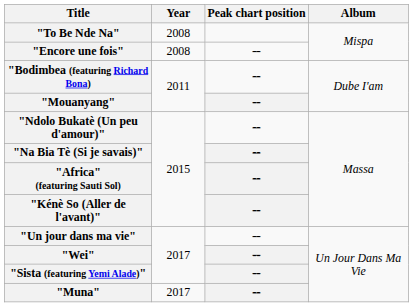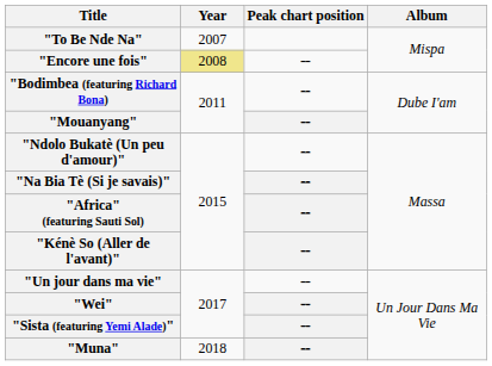 <table class="wikitable mw-collapsible plainrowheaders" style="text-align:center;">
 <tr>
 <th scope="col" style="width:12em;">Title</th>
 <th scope="col" style="width:4em;">Year</th>
 <th>Peak chart position</th>
 <th scope="col" style="width:8em;">Album</th>
 </tr>
 <tr>
 <th scope="row">"To Be Nde Na"</th>
-<td>2008</td>
+<td>2007</td>
 <td --></td>
 <td rowspan="2"><em>Mispa</em></td>
 </tr>
 <tr>
 <th scope="row">"Encore une fois"</th>
-<td>2008</td>
+<td style="background: khaki;">2008</td>
 <td><s>--</s></td>
 </tr>
 <tr>
 <th scope="row">"Bodimbea <small>(featuring <a href='#'>Richard Bona</a>)</small></th>
 <td rowspan="2">2011</td>
 <td><s>--</s></td>
 <td rowspan="2"><em>Dube I'am</em></td>
 </tr>
 <tr>
 <th scope="row">"Mouanyang"</th>
 <th><s>--</s></th>
 </tr>
 <tr>
 <th scope="row">"Ndolo Bukatè (Un peu d'amour)"</th>
 <td rowspan="4">2015</td>
 <td><s>--</s></td>
 <td rowspan="4"><em>Massa</em></td>
 </tr>
 <tr>
 <th scope="row">"Na Bia Tè (Si je savais)"</th>
 <th><s>--</s></th>
 </tr>
 <tr>
 <th scope="row">"Africa"<br><small>(featuring Sauti Sol)</small></th>
 <th><s>--</s></th>
 </tr>
 <tr>
 <th scope="row">"Kénè So (Aller de l'avant)"</th>
 <th><s>--</s></th>
 </tr>
 <tr>
 <th scope="row">"Un jour dans ma vie"</th>
 <td rowspan="3">2017</td>
 <td><s>--</s></td>
 <td rowspan="4"><em>Un Jour Dans Ma Vie</em></td>
 </tr>
 <tr>
 <th scope="row">"Wei"</th>
 <th><s>--</s></th>
 </tr>
 <tr>
 <th scope="row">"Sista <small>(featuring <a href='#'>Yemi Alade</a>)</small>"</th>
 <th><s>--</s></th>
 </tr>
 <tr>
 <th scope="row">"Muna"</th>
-<td>2017</td>
+<td>2018</td>
 <th><s>--</s></th>
 </tr>
 </table>
